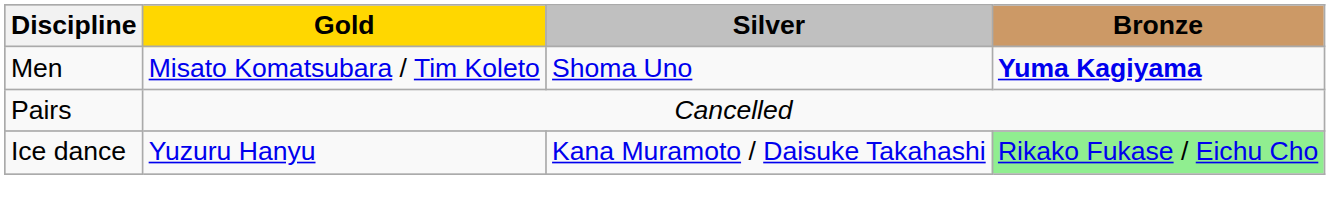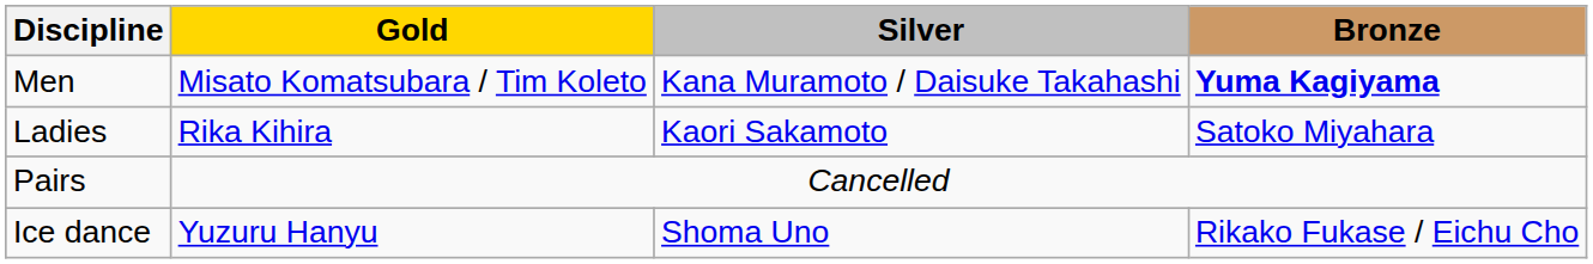 <table class="wikitable">
 <tr>
 <th>Discipline</th>
 <td align=center bgcolor=gold><strong>Gold</strong></td>
 <td align=center bgcolor=silver><strong>Silver</strong></td>
 <td align=center bgcolor=cc9966><strong>Bronze</strong></td>
 </tr>
 <tr>
 <td>Men</td>
 <td><a href='#'>Misato Komatsubara</a> / <a href='#'>Tim Koleto</a></td>
-<td><a href='#'>Shoma Uno</a></td>
+<td><a href='#'>Kana Muramoto</a> / <a href='#'>Daisuke Takahashi</a></td>
 <td><strong><a href='#'>Yuma Kagiyama</a></strong></td>
+</tr>
+<tr>
+<td>Ladies</td>
+<td><a href='#'>Rika Kihira</a></td>
+<td><a href='#'>Kaori Sakamoto</a></td>
+<td><a href='#'>Satoko Miyahara</a></td>
 </tr>
 <tr>
 <td>Pairs</td>
 <td colspan=3 align=center><em>Cancelled</em></td>
 </tr>
 <tr>
 <td>Ice dance</td>
 <td><a href='#'>Yuzuru Hanyu</a></td>
-<td><a href='#'>Kana Muramoto</a> / <a href='#'>Daisuke Takahashi</a></td>
-<td style="background: lightgreen;"><a href='#'>Rikako Fukase</a> / <a href='#'>Eichu Cho</a></td>
+<td><a href='#'>Shoma Uno</a></td>
+<td><a href='#'>Rikako Fukase</a> / <a href='#'>Eichu Cho</a></td>
 </tr>
 </table>
